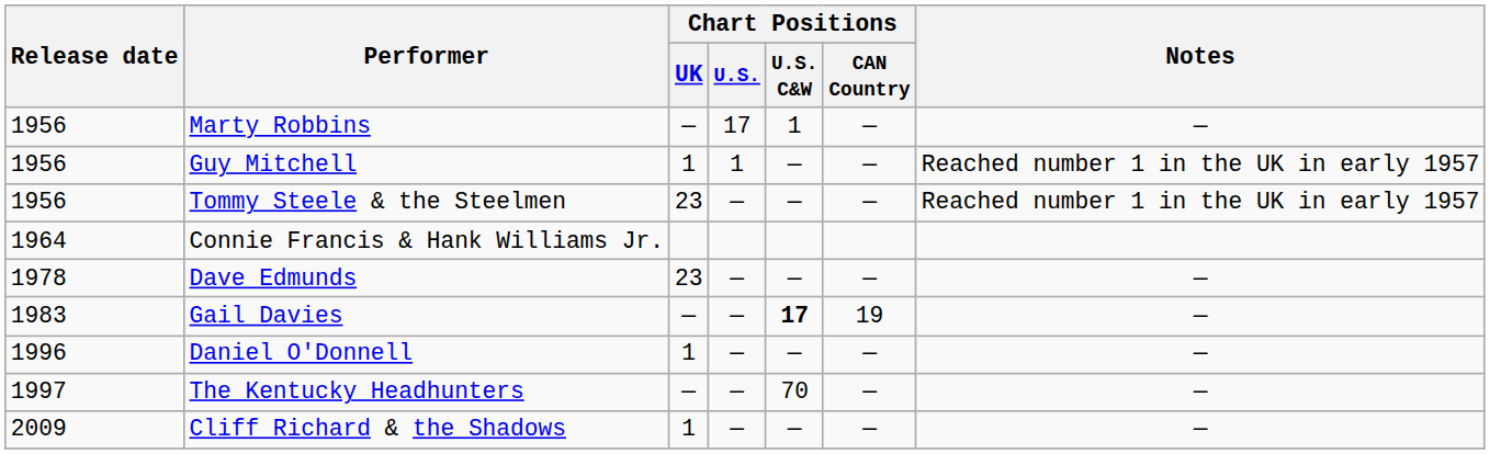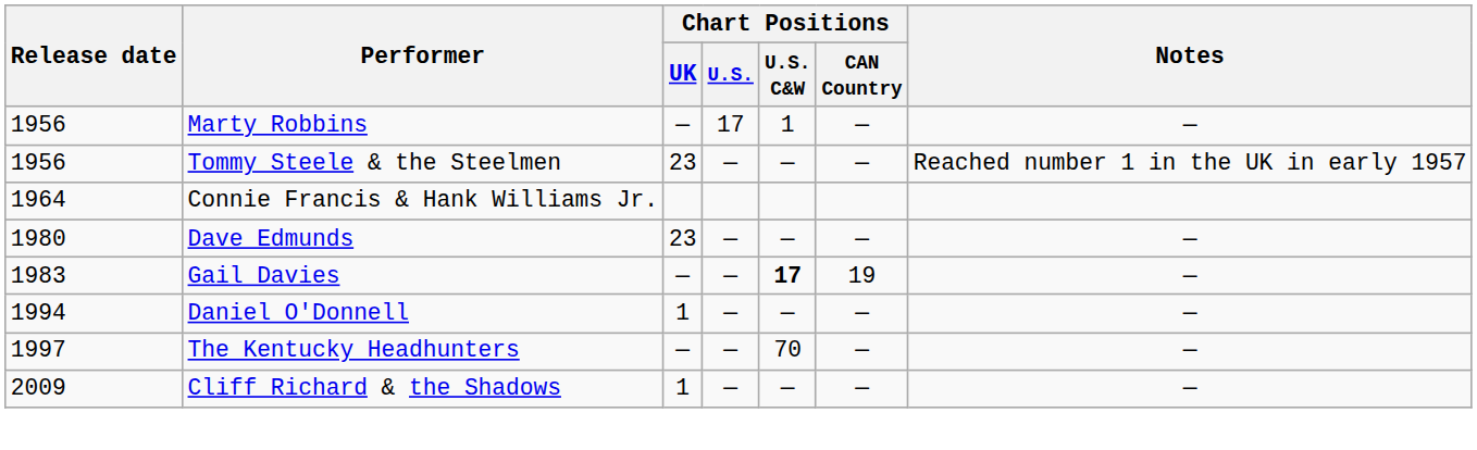 <table class="wikitable">
 <tr>
 <th rowspan="2">Release date</th>
 <th rowspan="2">Performer</th>
 <th colspan="4">Chart Positions</th>
 <th rowspan="2">Notes</th>
 </tr>
 <tr>
 <th><a href='#'>UK</a><br></th>
 <th><small><a href='#'>U.S.</a></small></th>
 <th><small>U.S.<br>C&W</small></th>
 <th><small>CAN<br> Country</small></th>
 </tr>
 <tr>
 <td>1956</td>
 <td><a href='#'>Marty Robbins</a></td>
 <td style="text-align:center;">—</td>
 <td style="text-align:center;">17</td>
 <td style="text-align:center;">1</td>
 <td style="text-align:center;">—</td>
 <td style="text-align:center;">—</td>
 </tr>
 <tr>
 <td>1956</td>
-<td><a href='#'>Guy Mitchell</a></td>
-<td style="text-align:center;">1</td>
-<td style="text-align:center;">1</td>
-<td style="text-align:center;">—</td>
-<td style="text-align:center;">—</td>
-<td>Reached number 1 in the UK in early 1957</td>
-</tr>
-<tr>
-<td>1956</td>
 <td><a href='#'>Tommy Steele</a> & the Steelmen</td>
 <td style="text-align:center;">23</td>
 <td style="text-align:center;">—</td>
 <td style="text-align:center;">—</td>
 <td style="text-align:center;">—</td>
 <td>Reached number 1 in the UK in early 1957</td>
 </tr>
 <tr>
 <td>1964</td>
 <td>Connie Francis & Hank Williams Jr.</td>
 <td></td>
 <td></td>
 <td></td>
 <td></td>
 <td></td>
 </tr>
 <tr>
-<td>1978</td>
+<td>1980</td>
 <td><a href='#'>Dave Edmunds</a></td>
 <td style="text-align:center;">23</td>
 <td style="text-align:center;">—</td>
 <td style="text-align:center;">—</td>
 <td style="text-align:center;">—</td>
 <td style="text-align:center;">—</td>
 </tr>
 <tr>
 <td>1983</td>
 <td><a href='#'>Gail Davies</a></td>
 <td style="text-align:center;">—</td>
 <td style="text-align:center;">—</td>
 <td style="text-align:center;"><strong>17</strong></td>
 <td style="text-align:center;">19</td>
 <td style="text-align:center;">—</td>
 </tr>
 <tr>
-<td>1996</td>
+<td>1994</td>
 <td><a href='#'>Daniel O'Donnell</a></td>
 <td style="text-align:center;">1</td>
 <td style="text-align:center;">—</td>
 <td style="text-align:center;">—</td>
 <td style="text-align:center;">—</td>
 <td style="text-align:center;">—</td>
 </tr>
 <tr>
 <td>1997</td>
 <td><a href='#'>The Kentucky Headhunters</a></td>
 <td style="text-align:center;">—</td>
 <td style="text-align:center;">—</td>
 <td style="text-align:center;">70</td>
 <td style="text-align:center;">—</td>
 <td style="text-align:center;">—</td>
 </tr>
 <tr>
 <td>2009</td>
 <td><a href='#'>Cliff Richard</a> & <a href='#'>the Shadows</a></td>
 <td style="text-align:center;">1</td>
 <td style="text-align:center;">—</td>
 <td style="text-align:center;">—</td>
 <td style="text-align:center;">—</td>
 <td style="text-align:center;">—</td>
 </tr>
 </table>
